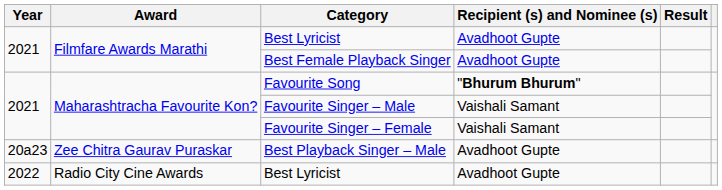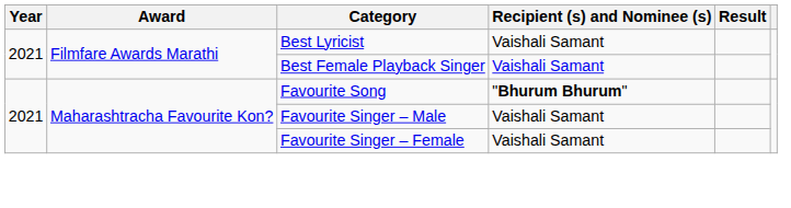 <table class="wikitable sortable">
 <tr>
 <th>Year</th>
 <th>Award</th>
 <th>Category</th>
 <th>Recipient (s) and Nominee (s)</th>
 <th>Result</th>
 <th></th>
 </tr>
 <tr>
 <td rowspan="2">2021</td>
 <td rowspan="2"><a href='#'>Filmfare Awards Marathi</a></td>
 <td><a href='#'>Best Lyricist</a></td>
-<td><a href='#'>Avadhoot Gupte</a></td>
+<td>Vaishali Samant</td>
 <td></td>
 <td rowspan="2"></td>
 </tr>
 <tr>
 <td><a href='#'>Best Female Playback Singer</a></td>
-<td><a href='#'>Avadhoot Gupte</a></td>
+<td><a href='#'>Vaishali Samant</a></td>
 <td></td>
 </tr>
 <tr>
 <td rowspan="3">2021</td>
 <td rowspan="3"><a href='#'>Maharashtracha Favourite Kon?</a></td>
 <td><a href='#'>Favourite Song</a></td>
 <td>"<strong>Bhurum Bhurum</strong>"</td>
 <td></td>
 <td rowspan="3"></td>
 </tr>
 <tr>
 <td><a href='#'>Favourite Singer – Male</a></td>
 <td>Vaishali Samant</td>
 <td></td>
 </tr>
 <tr>
 <td><a href='#'>Favourite Singer – Female</a></td>
 <td>Vaishali Samant</td>
 <td></td>
 </tr>
-<tr>
-<td>20a23</td>
-<td><a href='#'>Zee Chitra Gaurav Puraskar</a></td>
-<td><a href='#'>Best Playback Singer – Male</a></td>
-<td>Avadhoot Gupte</td>
-<td></td>
-<td></td>
-</tr>
-<tr>
-<td>2022</td>
-<td>Radio City Cine Awards</td>
-<td>Best Lyricist</td>
-<td>Avadhoot Gupte</td>
-<td></td>
-<td></td>
-</tr>
 </table>
